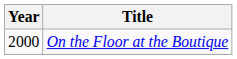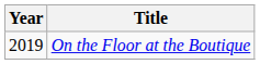 <table class="wikitable">
 <tr>
 <th>Year</th>
 <th>Title</th>
 </tr>
 <tr>
-<td>2000</td>
+<td>2019</td>
 <td><em><a href='#'>On the Floor at the Boutique</a></em></td>
 </tr>
 <tr>
 </tr>
 </table>
